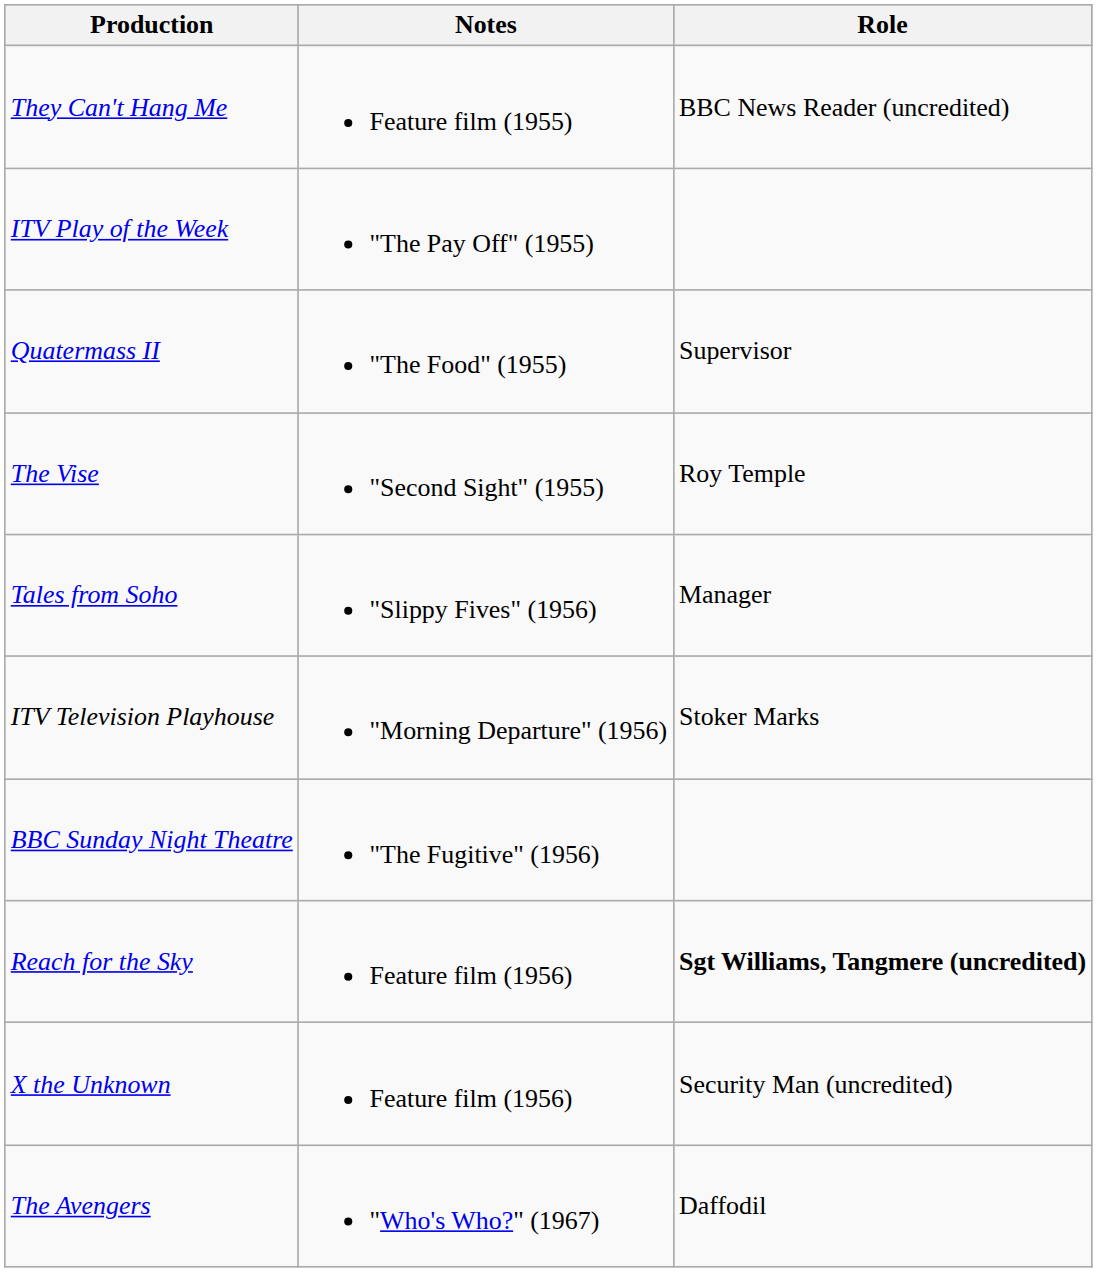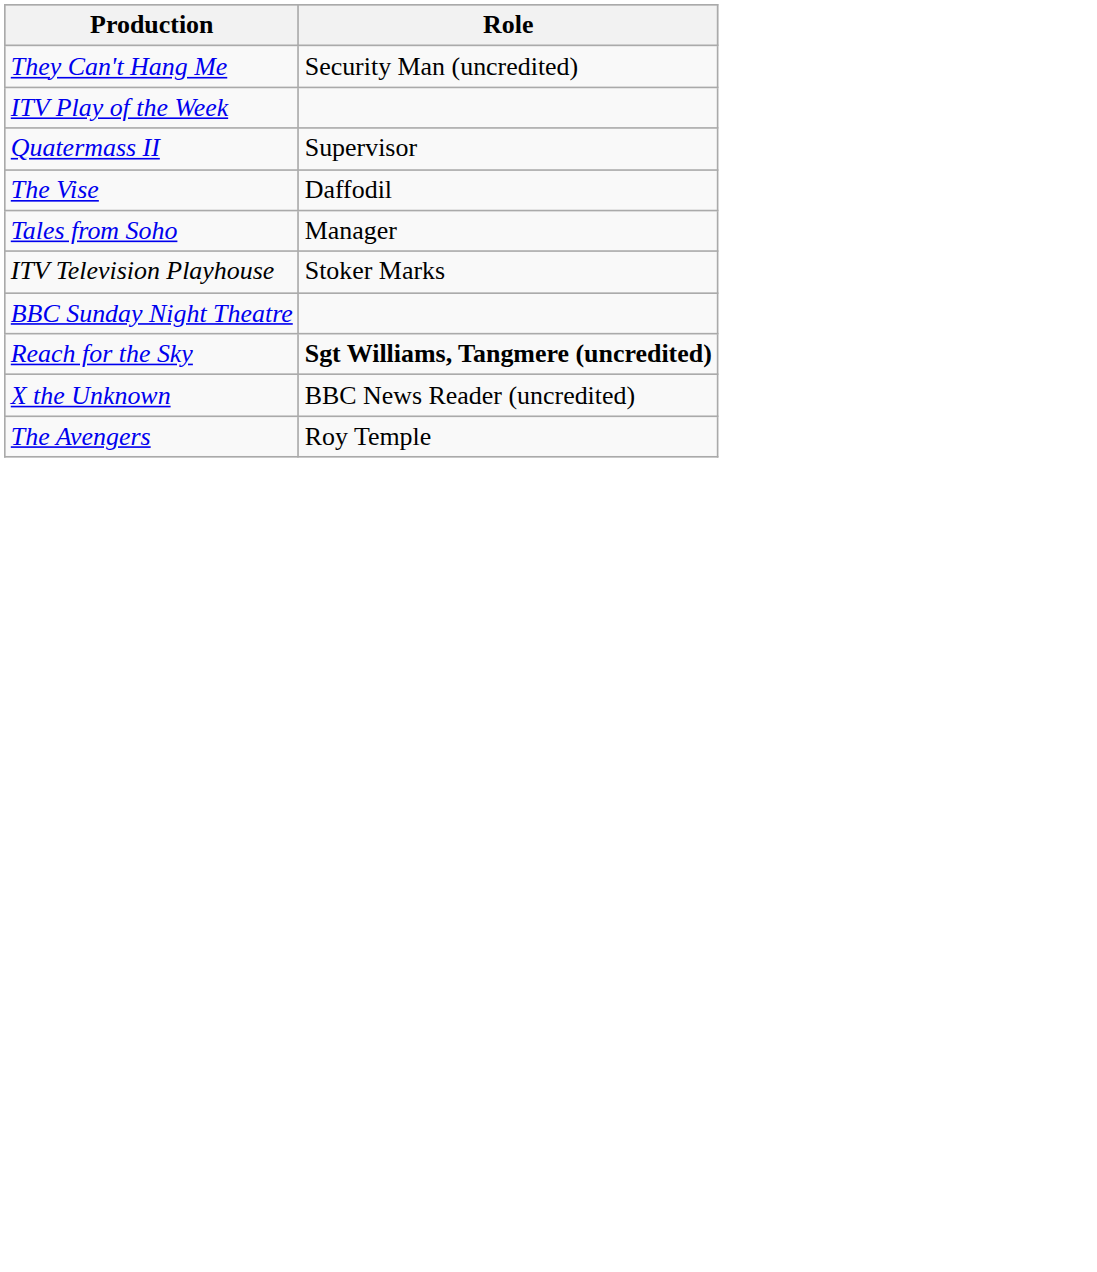 <table class="wikitable">
 <tr style="background:#ccc; text-align:center;">
 <th>Production</th>
-<th>Notes</th>
 <th>Role</th>
 </tr>
 <tr>
 <td><em><a href='#'>They Can't Hang Me</a></em></td>
-<td><br><ul><li>Feature film (1955)</li></ul></td>
-<td>BBC News Reader (uncredited)</td>
+<td>Security Man (uncredited)</td>
 </tr>
 <tr>
 <td><em><a href='#'>ITV Play of the Week</a></em></td>
-<td><br><ul><li>"The Pay Off" (1955)</li></ul></td>
 <td></td>
 </tr>
 <tr>
 <td><em><a href='#'>Quatermass II</a></em></td>
-<td><br><ul><li>"The Food" (1955)</li></ul></td>
 <td>Supervisor</td>
 </tr>
 <tr>
 <td><em><a href='#'>The Vise</a></em></td>
-<td><br><ul><li>"Second Sight" (1955)</li></ul></td>
-<td>Roy Temple</td>
+<td>Daffodil</td>
 </tr>
 <tr>
 <td><em><a href='#'>Tales from Soho</a></em></td>
-<td><br><ul><li>"Slippy Fives" (1956)</li></ul></td>
 <td>Manager</td>
 </tr>
 <tr>
 <td><em>ITV Television Playhouse</em></td>
-<td><br><ul><li>"Morning Departure" (1956)</li></ul></td>
 <td>Stoker Marks</td>
 </tr>
 <tr>
 <td><em><a href='#'>BBC Sunday Night Theatre</a></em></td>
-<td><br><ul><li>"The Fugitive" (1956)</li></ul></td>
 <td></td>
 </tr>
 <tr>
 <td><em><a href='#'>Reach for the Sky</a></em></td>
-<td><br><ul><li>Feature film (1956)</li></ul></td>
 <td><strong>Sgt Williams, Tangmere (uncredited)</strong></td>
 </tr>
 <tr>
 <td><em><a href='#'>X the Unknown</a></em></td>
-<td><br><ul><li>Feature film (1956)</li></ul></td>
-<td>Security Man (uncredited)</td>
+<td>BBC News Reader (uncredited)</td>
 </tr>
 <tr>
 <td><em><a href='#'>The Avengers</a></em></td>
-<td><br><ul><li>"<a href='#'>Who's Who?</a>" (1967)</li></ul></td>
-<td>Daffodil</td>
+<td>Roy Temple</td>
 </tr>
 </table>
